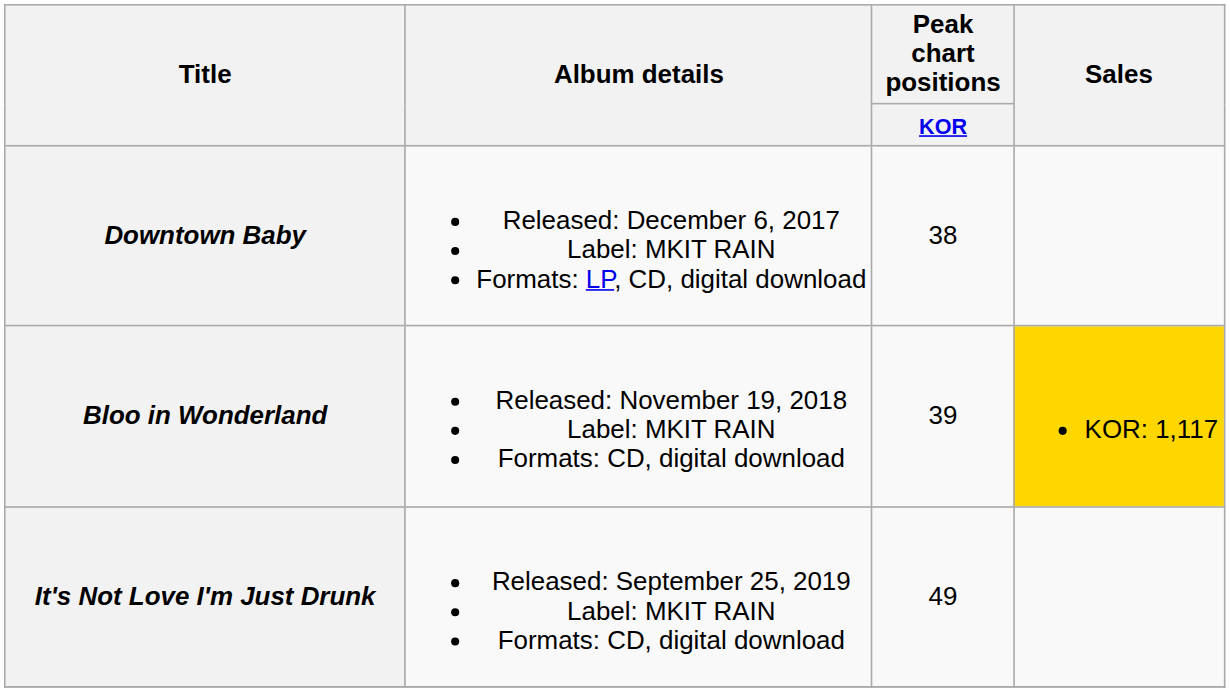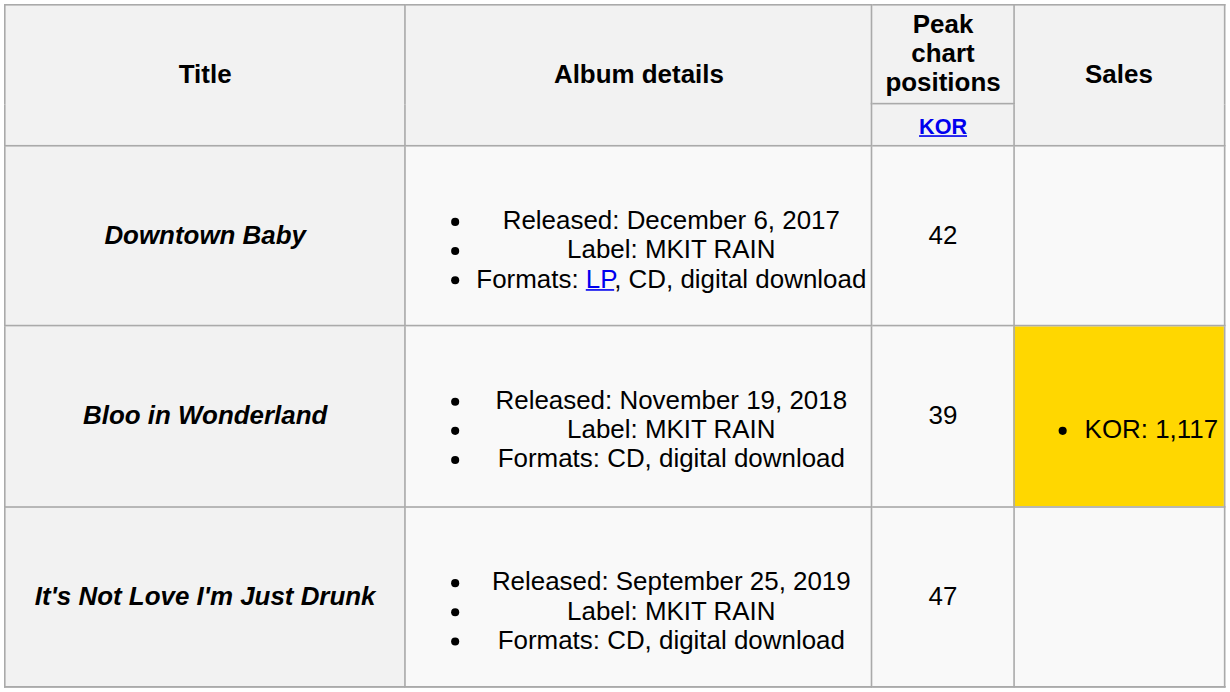 <table class="wikitable plainrowheaders" style="text-align:center;">
 <tr>
 <th rowspan="2" scope="col" style="width:15em;">Title</th>
 <th rowspan="2" scope="col">Album details</th>
 <th colspan="1" scope="col" style="width:5em;">Peak chart positions</th>
 <th rowspan="2" scope="col">Sales</th>
 </tr>
 <tr>
 <th><small><a href='#'>KOR</a></small><br></th>
 </tr>
 <tr>
 <th scope="row"><em>Downtown Baby</em></th>
 <td><br><ul><li>Released: December 6, 2017</li><li>Label: MKIT RAIN</li><li>Formats: <a href='#'>LP</a>, CD, digital download</li></ul></td>
-<td>38</td>
+<td>42</td>
 <td></td>
 </tr>
 <tr>
 <th scope="row"><em>Bloo in Wonderland</em></th>
 <td><br><ul><li>Released: November 19, 2018</li><li>Label: MKIT RAIN</li><li>Formats: CD, digital download</li></ul></td>
 <td>39</td>
 <td style="background: gold;"><br><ul><li>KOR: 1,117</li></ul></td>
 </tr>
 <tr>
 <th scope="row"><em>It's Not Love I'm Just Drunk</em></th>
 <td><br><ul><li>Released: September 25, 2019</li><li>Label: MKIT RAIN</li><li>Formats: CD, digital download</li></ul></td>
-<td>49</td>
+<td>47</td>
 <td></td>
 </tr>
 <tr>
 </tr>
 </table>
